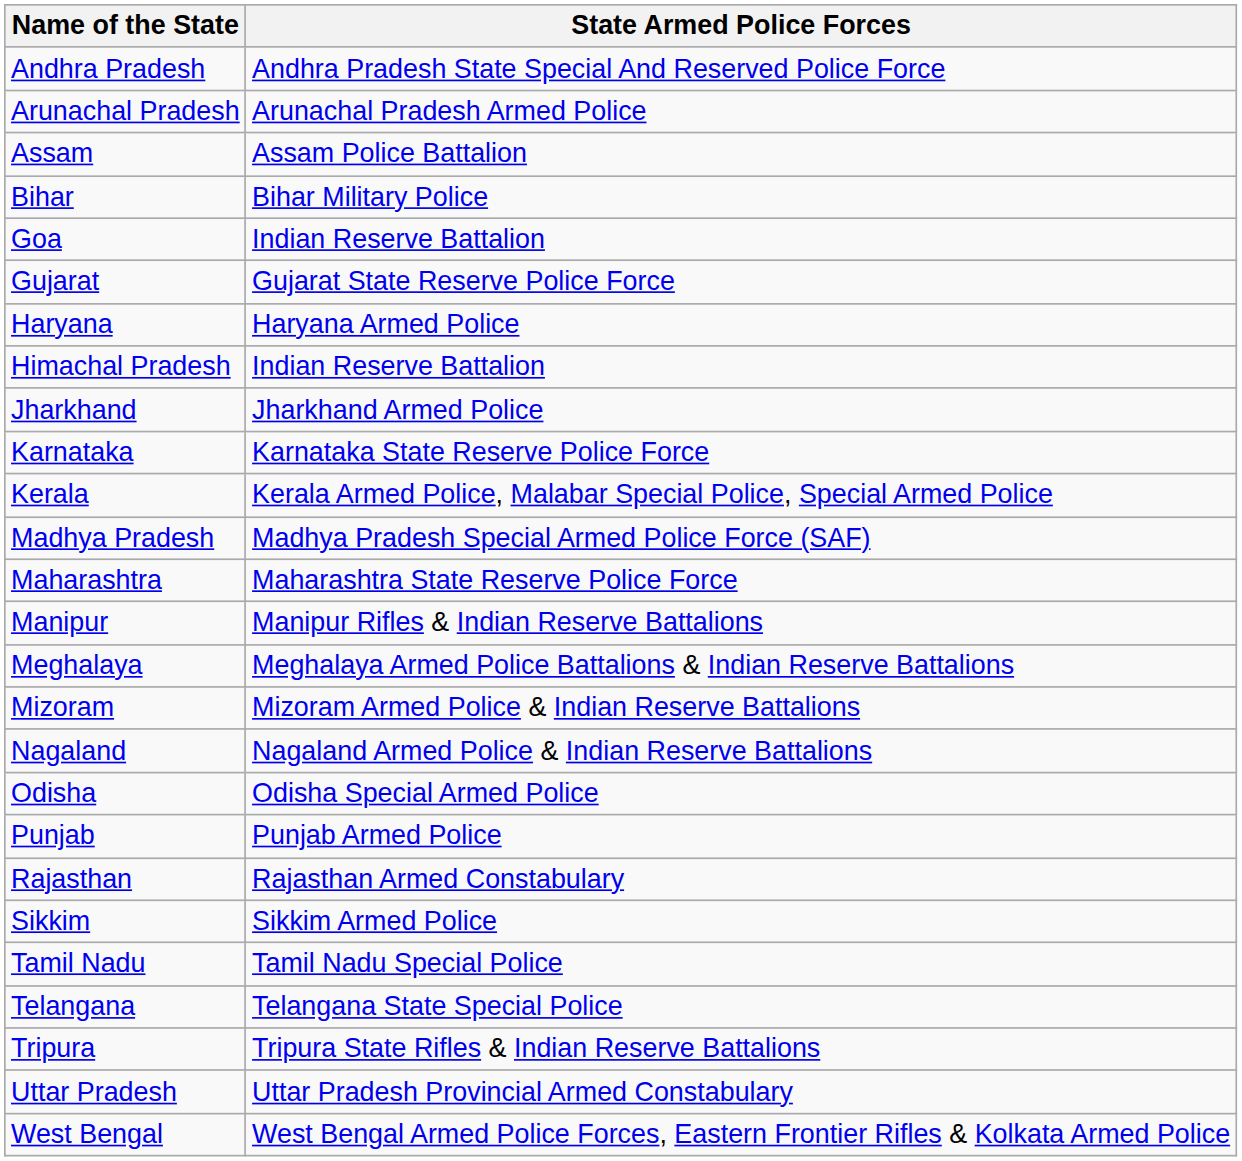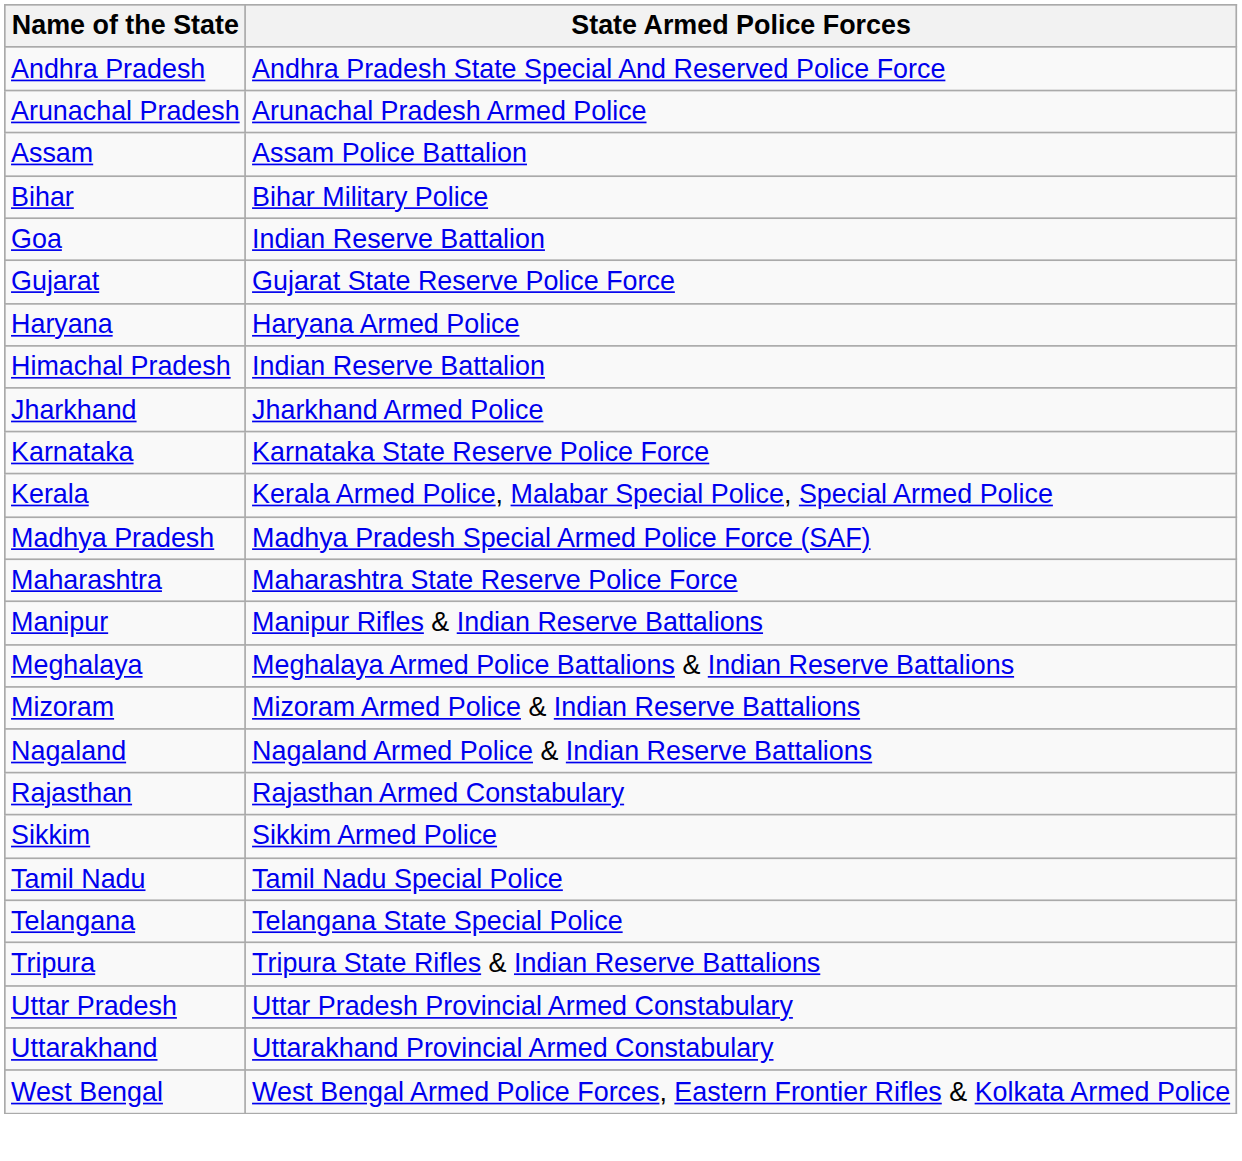 <table class="wikitable sortable static-row-numbers static-row-header-text hover-highlight" "style="font-size: 100%">
 <tr>
 <th>Name of the State</th>
 <th>State Armed Police Forces</th>
 </tr>
 <tr>
 <td><a href='#'>Andhra Pradesh</a></td>
 <td><a href='#'>Andhra Pradesh State Special And Reserved Police Force</a></td>
 </tr>
 <tr>
 <td><a href='#'>Arunachal Pradesh</a></td>
 <td><a href='#'>Arunachal Pradesh Armed Police</a></td>
 </tr>
 <tr>
 <td><a href='#'>Assam</a></td>
 <td><a href='#'>Assam Police Battalion</a></td>
 </tr>
 <tr>
 <td><a href='#'>Bihar</a></td>
 <td><a href='#'>Bihar Military Police</a></td>
 </tr>
 <tr>
 <td><a href='#'>Goa</a></td>
 <td><a href='#'>Indian Reserve Battalion</a></td>
 </tr>
 <tr>
 <td><a href='#'>Gujarat</a></td>
 <td><a href='#'>Gujarat State Reserve Police Force</a></td>
 </tr>
 <tr>
 <td><a href='#'>Haryana</a></td>
 <td><a href='#'>Haryana Armed Police</a></td>
 </tr>
 <tr>
 <td><a href='#'>Himachal Pradesh</a></td>
 <td><a href='#'>Indian Reserve Battalion</a></td>
 </tr>
 <tr>
 <td><a href='#'>Jharkhand</a></td>
 <td><a href='#'>Jharkhand Armed Police</a></td>
 </tr>
 <tr>
 <td><a href='#'>Karnataka</a></td>
 <td><a href='#'>Karnataka State Reserve Police Force</a></td>
 </tr>
 <tr>
 <td><a href='#'>Kerala</a></td>
 <td><a href='#'>Kerala Armed Police</a>, <a href='#'>Malabar Special Police</a>, <a href='#'>Special Armed Police</a></td>
 </tr>
 <tr>
 <td><a href='#'>Madhya Pradesh</a></td>
 <td><a href='#'>Madhya Pradesh Special Armed Police Force (SAF)</a></td>
 </tr>
 <tr>
 <td><a href='#'>Maharashtra</a></td>
 <td><a href='#'>Maharashtra State Reserve Police Force</a></td>
 </tr>
 <tr>
 <td><a href='#'>Manipur</a></td>
 <td><a href='#'>Manipur Rifles</a> & <a href='#'>Indian Reserve Battalions</a></td>
 </tr>
 <tr>
 <td><a href='#'>Meghalaya</a></td>
 <td><a href='#'>Meghalaya Armed Police Battalions</a> & <a href='#'>Indian Reserve Battalions</a></td>
 </tr>
 <tr>
 <td><a href='#'>Mizoram</a></td>
 <td><a href='#'>Mizoram Armed Police</a> & <a href='#'>Indian Reserve Battalions</a></td>
 </tr>
 <tr>
 <td><a href='#'>Nagaland</a></td>
 <td><a href='#'>Nagaland Armed Police</a> & <a href='#'>Indian Reserve Battalions</a></td>
 </tr>
 <tr>
-<td><a href='#'>Odisha</a></td>
-<td><a href='#'>Odisha Special Armed Police</a></td>
-</tr>
-<tr>
-<td><a href='#'>Punjab</a></td>
-<td><a href='#'>Punjab Armed Police</a></td>
-</tr>
-<tr>
 <td><a href='#'>Rajasthan</a></td>
 <td><a href='#'>Rajasthan Armed Constabulary</a></td>
 </tr>
 <tr>
 <td><a href='#'>Sikkim</a></td>
 <td><a href='#'>Sikkim Armed Police</a></td>
 </tr>
 <tr>
 <td><a href='#'>Tamil Nadu</a></td>
 <td><a href='#'>Tamil Nadu Special Police</a></td>
 </tr>
 <tr>
 <td><a href='#'>Telangana</a></td>
 <td><a href='#'>Telangana State Special Police</a></td>
 </tr>
 <tr>
 <td><a href='#'>Tripura</a></td>
 <td><a href='#'>Tripura State Rifles</a> & <a href='#'>Indian Reserve Battalions</a></td>
 </tr>
 <tr>
 <td><a href='#'>Uttar Pradesh</a></td>
 <td><a href='#'>Uttar Pradesh Provincial Armed Constabulary</a></td>
 </tr>
 <tr>
+<td><a href='#'>Uttarakhand</a></td>
+<td><a href='#'>Uttarakhand Provincial Armed Constabulary</a></td>
+</tr>
+<tr>
 <td><a href='#'>West Bengal</a></td>
 <td><a href='#'>West Bengal Armed Police Forces</a>, <a href='#'>Eastern Frontier Rifles</a> & <a href='#'>Kolkata Armed Police</a></td>
 </tr>
 </table>
